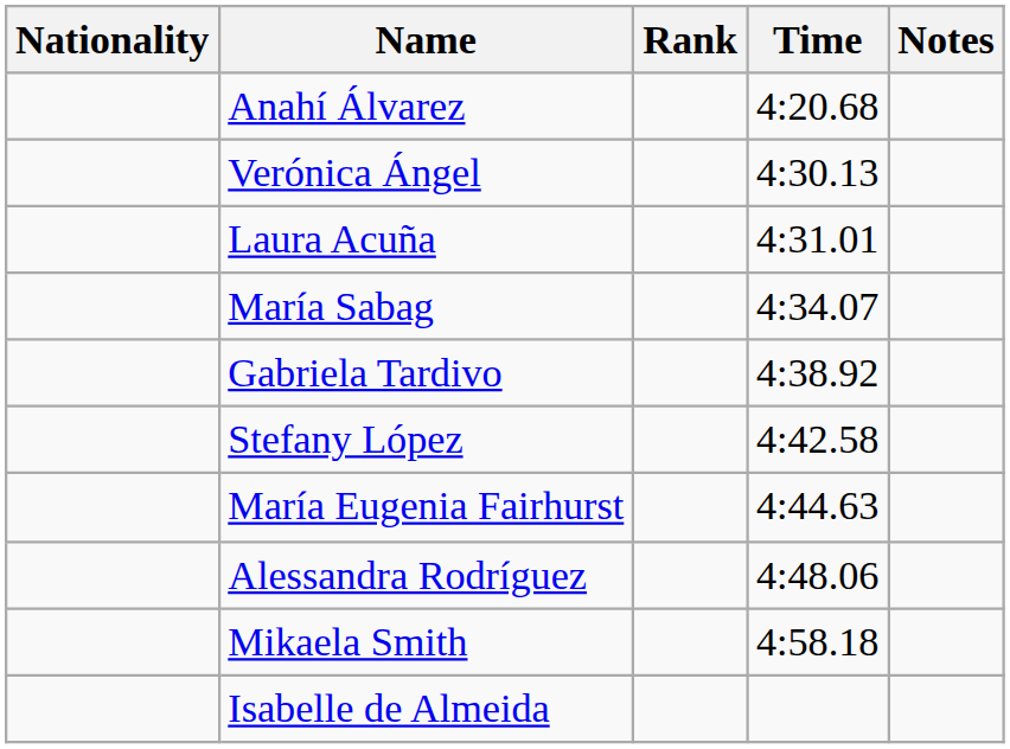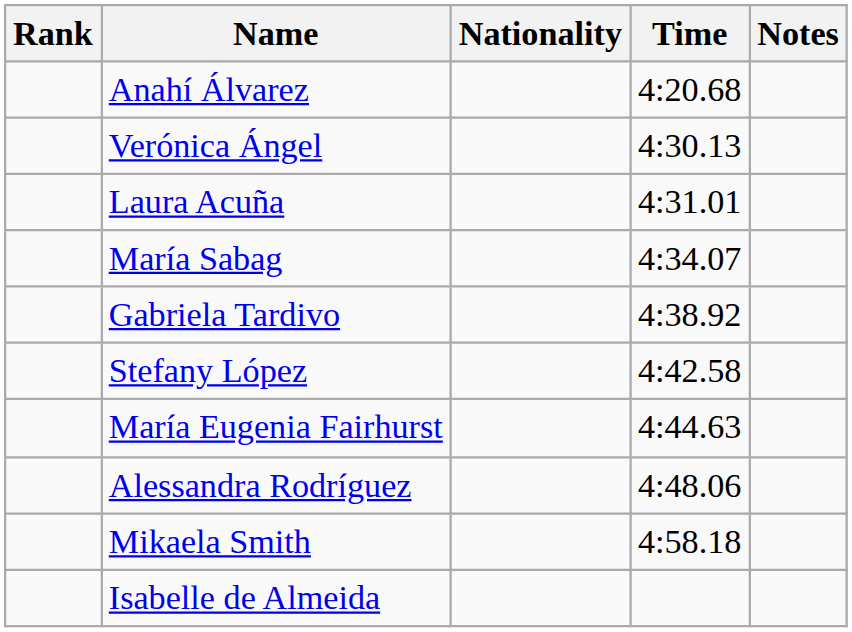 <table class="wikitable sortable" style="text-align:center;font-size:95%">
 <tr>
+<th>Rank</th>
+<th>Name</th>
 <th>Nationality</th>
-<th>Name</th>
-<th>Rank</th>
 <th>Time</th>
 <th>Notes</th>
 </tr>
 <tr>
+<td></td>
+<td align=left><a href='#'>Anahí Álvarez</a></td>
 <td align=left></td>
-<td align=left><a href='#'>Anahí Álvarez</a></td>
-<td></td>
 <td>4:20.68</td>
 <td></td>
 </tr>
 <tr>
+<td></td>
+<td align=left><a href='#'>Verónica Ángel</a></td>
 <td align=left></td>
-<td align=left><a href='#'>Verónica Ángel</a></td>
-<td></td>
 <td>4:30.13</td>
 <td></td>
 </tr>
 <tr>
+<td></td>
+<td align=left><a href='#'>Laura Acuña</a></td>
 <td align=left></td>
-<td align=left><a href='#'>Laura Acuña</a></td>
-<td></td>
 <td>4:31.01</td>
 <td></td>
 </tr>
 <tr>
+<td></td>
+<td align=left><a href='#'>María Sabag</a></td>
 <td align=left></td>
-<td align=left><a href='#'>María Sabag</a></td>
-<td></td>
 <td>4:34.07</td>
 <td></td>
 </tr>
 <tr>
+<td></td>
+<td align=left><a href='#'>Gabriela Tardivo</a></td>
 <td align=left></td>
-<td align=left><a href='#'>Gabriela Tardivo</a></td>
-<td></td>
 <td>4:38.92</td>
 <td></td>
 </tr>
 <tr>
+<td></td>
+<td align=left><a href='#'>Stefany López</a></td>
 <td align=left></td>
-<td align=left><a href='#'>Stefany López</a></td>
-<td></td>
 <td>4:42.58</td>
 <td></td>
 </tr>
 <tr>
+<td></td>
+<td align=left><a href='#'>María Eugenia Fairhurst</a></td>
 <td align=left></td>
-<td align=left><a href='#'>María Eugenia Fairhurst</a></td>
-<td></td>
 <td>4:44.63</td>
 <td></td>
 </tr>
 <tr>
+<td></td>
+<td align=left><a href='#'>Alessandra Rodríguez</a></td>
 <td align=left></td>
-<td align=left><a href='#'>Alessandra Rodríguez</a></td>
-<td></td>
 <td>4:48.06</td>
 <td></td>
 </tr>
 <tr>
+<td></td>
+<td align=left><a href='#'>Mikaela Smith</a></td>
 <td align=left></td>
-<td align=left><a href='#'>Mikaela Smith</a></td>
-<td></td>
 <td>4:58.18</td>
 <td></td>
 </tr>
 <tr>
+<td></td>
+<td align=left><a href='#'>Isabelle de Almeida</a></td>
 <td align=left></td>
-<td align=left><a href='#'>Isabelle de Almeida</a></td>
-<td></td>
 <td></td>
 <td></td>
 </tr>
 </table>
